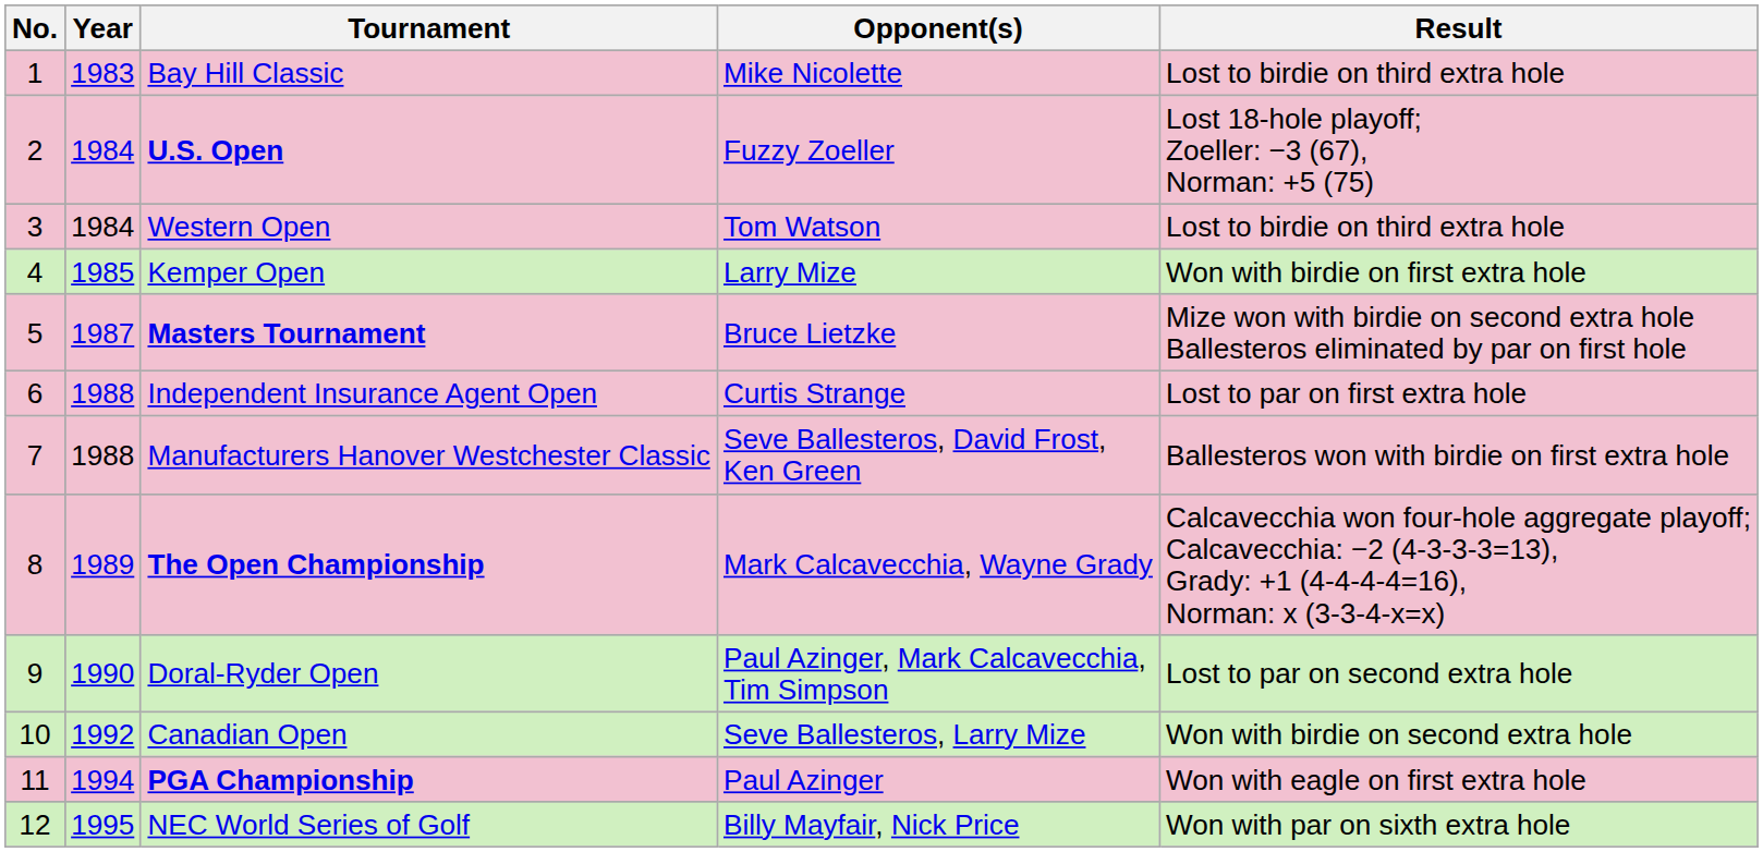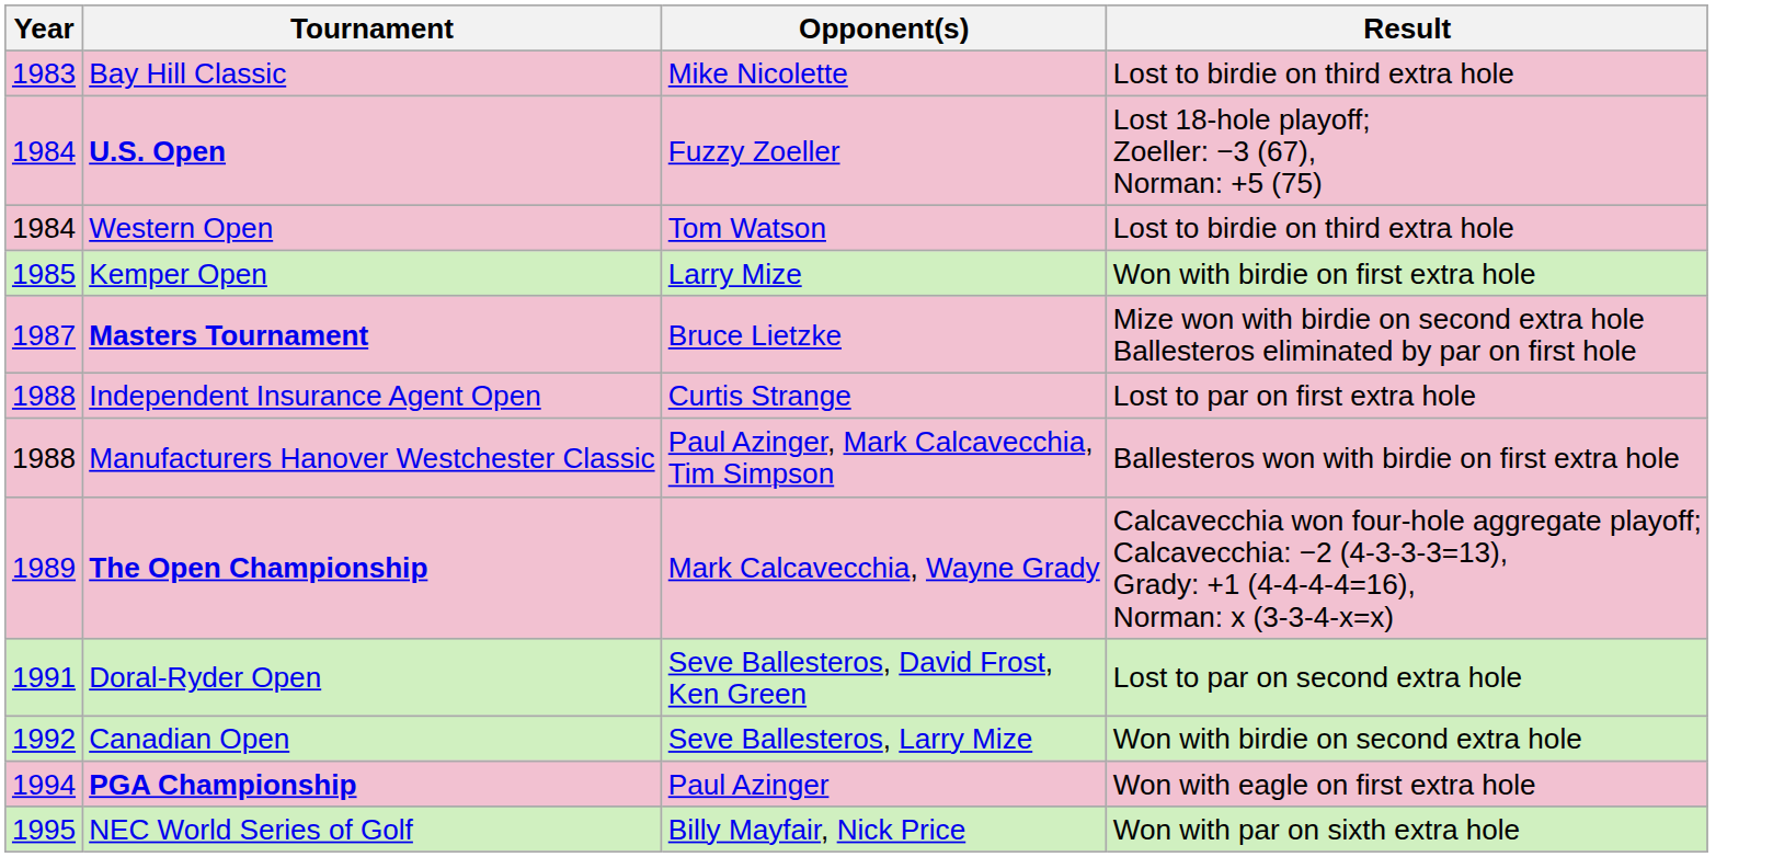 <table class="wikitable" style="font-size:95%;">
 <tr>
-<th>No.</th>
 <th>Year</th>
 <th>Tournament</th>
 <th>Opponent(s)</th>
 <th>Result</th>
 </tr>
 <tr style="background:#F2C1D1;">
-<td align=center>1</td>
 <td><a href='#'>1983</a></td>
 <td><a href='#'>Bay Hill Classic</a></td>
 <td> <a href='#'>Mike Nicolette</a></td>
 <td>Lost to birdie on third extra hole</td>
 </tr>
 <tr style="background:#F2C1D1;">
-<td align=center>2</td>
 <td><a href='#'>1984</a></td>
 <td><strong><a href='#'>U.S. Open</a></strong></td>
 <td> <a href='#'>Fuzzy Zoeller</a></td>
 <td>Lost 18-hole playoff;<br>Zoeller: −3 (67),<br>Norman: +5 (75)</td>
 </tr>
 <tr style="background:#F2C1D1;">
-<td align=center>3</td>
 <td>1984</td>
 <td><a href='#'>Western Open</a></td>
 <td> <a href='#'>Tom Watson</a></td>
 <td>Lost to birdie on third extra hole</td>
 </tr>
 <tr style="background:#D0F0C0;">
-<td align=center>4</td>
 <td><a href='#'>1985</a></td>
 <td><a href='#'>Kemper Open</a></td>
 <td> <a href='#'>Larry Mize</a></td>
 <td>Won with birdie on first extra hole</td>
 </tr>
 <tr style="background:#F2C1D1;">
-<td align=center>5</td>
 <td><a href='#'>1987</a></td>
 <td><strong><a href='#'>Masters Tournament</a></strong></td>
 <td> <a href='#'>Bruce Lietzke</a></td>
 <td>Mize won with birdie on second extra hole<br>Ballesteros eliminated by par on first hole</td>
 </tr>
 <tr style="background:#F2C1D1;">
-<td align=center>6</td>
 <td><a href='#'>1988</a></td>
 <td><a href='#'>Independent Insurance Agent Open</a></td>
 <td> <a href='#'>Curtis Strange</a></td>
 <td>Lost to par on first extra hole</td>
 </tr>
 <tr style="background:#F2C1D1;">
-<td align=center>7</td>
 <td>1988</td>
 <td><a href='#'>Manufacturers Hanover Westchester Classic</a></td>
-<td> <a href='#'>Seve Ballesteros</a>,  <a href='#'>David Frost</a>,<br> <a href='#'>Ken Green</a></td>
+<td> <a href='#'>Paul Azinger</a>,  <a href='#'>Mark Calcavecchia</a>,<br> <a href='#'>Tim Simpson</a></td>
 <td>Ballesteros won with birdie on first extra hole</td>
 </tr>
 <tr style="background:#F2C1D1;">
-<td align=center>8</td>
 <td><a href='#'>1989</a></td>
 <td><strong><a href='#'>The Open Championship</a></strong></td>
 <td> <a href='#'>Mark Calcavecchia</a>,  <a href='#'>Wayne Grady</a></td>
 <td>Calcavecchia won four-hole aggregate playoff;<br>Calcavecchia: −2 (4-3-3-3=13),<br>Grady: +1 (4-4-4-4=16),<br>Norman: x (3-3-4-x=x)</td>
 </tr>
 <tr style="background:#D0F0C0;">
-<td align=center>9</td>
-<td><a href='#'>1990</a></td>
+<td><a href='#'>1991</a></td>
 <td><a href='#'>Doral-Ryder Open</a></td>
-<td> <a href='#'>Paul Azinger</a>,  <a href='#'>Mark Calcavecchia</a>,<br> <a href='#'>Tim Simpson</a></td>
+<td> <a href='#'>Seve Ballesteros</a>,  <a href='#'>David Frost</a>,<br> <a href='#'>Ken Green</a></td>
 <td>Lost to par on second extra hole</td>
 </tr>
 <tr style="background:#D0F0C0;">
-<td align=center>10</td>
 <td><a href='#'>1992</a></td>
 <td><a href='#'>Canadian Open</a></td>
 <td> <a href='#'>Seve Ballesteros</a>,  <a href='#'>Larry Mize</a></td>
 <td>Won with birdie on second extra hole</td>
 </tr>
 <tr style="background:#F2C1D1;">
-<td align=center>11</td>
 <td><a href='#'>1994</a></td>
 <td><strong><a href='#'>PGA Championship</a></strong></td>
 <td> <a href='#'>Paul Azinger</a></td>
 <td>Won with eagle on first extra hole</td>
 </tr>
 <tr style="background:#D0F0C0;">
-<td align=center>12</td>
 <td><a href='#'>1995</a></td>
 <td><a href='#'>NEC World Series of Golf</a></td>
 <td> <a href='#'>Billy Mayfair</a>,  <a href='#'>Nick Price</a></td>
 <td>Won with par on sixth extra hole</td>
 </tr>
 </table>
